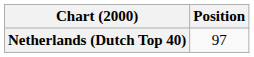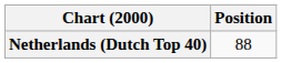 <table class="wikitable plainrowheaders" style="text-align:center">
 <tr>
 <th>Chart (2000)</th>
 <th>Position</th>
 </tr>
 <tr>
 <th scope="row">Netherlands (Dutch Top 40)</th>
-<td>97</td>
+<td>88</td>
 </tr>
 </table>
